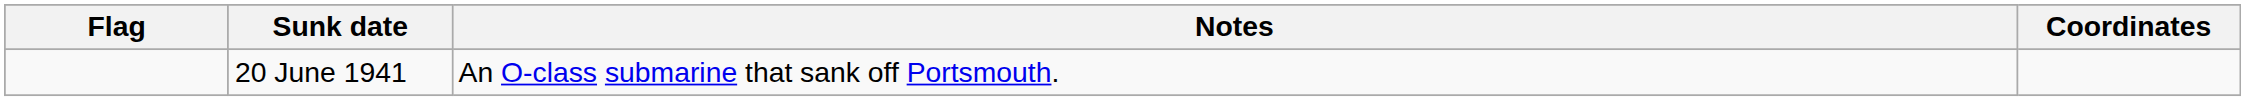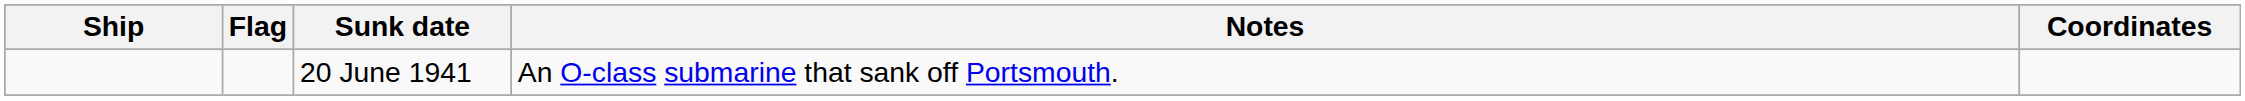 <table class=wikitable | style = "width:100%">
 <tr>
+<th style="width:10%">Ship</th>
 <th>Flag</th>
 <th style="width:10%">Sunk date</th>
 <th style="width:70%">Notes</th>
 <th style="width:10%">Coordinates</th>
 </tr>
 <tr>
 <td></td>
+<td></td>
 <td>20 June 1941</td>
 <td>An <a href='#'>O-class</a> <a href='#'>submarine</a> that sank off <a href='#'>Portsmouth</a>.</td>
 <td></td>
 </tr>
 </table>
